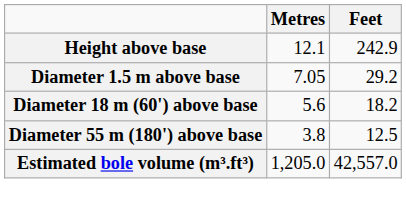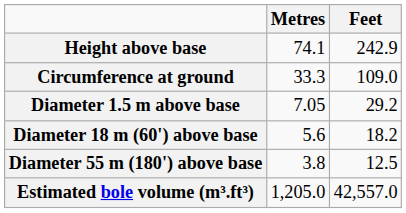 <table class="wikitable">
 <tr>
 <td></td>
 <th>Metres</th>
 <th>Feet</th>
 </tr>
 <tr>
 <th>Height above base</th>
-<td ALIGN="RIGHT">12.1</td>
+<td ALIGN="RIGHT">74.1</td>
 <td ALIGN="RIGHT">242.9</td>
+</tr>
+<tr>
+<th>Circumference at ground</th>
+<td ALIGN="RIGHT">33.3</td>
+<td ALIGN="RIGHT">109.0</td>
 </tr>
 <tr>
 <th>Diameter 1.5 m above base</th>
 <td ALIGN="RIGHT">7.05</td>
 <td ALIGN="RIGHT">29.2</td>
 </tr>
 <tr>
 <th>Diameter 18 m (60') above base</th>
 <td ALIGN="RIGHT">5.6</td>
 <td ALIGN="RIGHT">18.2</td>
 </tr>
 <tr>
 <th>Diameter 55 m (180') above base</th>
 <td ALIGN="RIGHT">3.8</td>
 <td ALIGN="RIGHT">12.5</td>
 </tr>
 <tr>
 <th>Estimated <a href='#'>bole</a> volume (m³.ft³)</th>
 <td align="right">1,205.0</td>
 <td align="right">42,557.0</td>
 </tr>
 </table>
